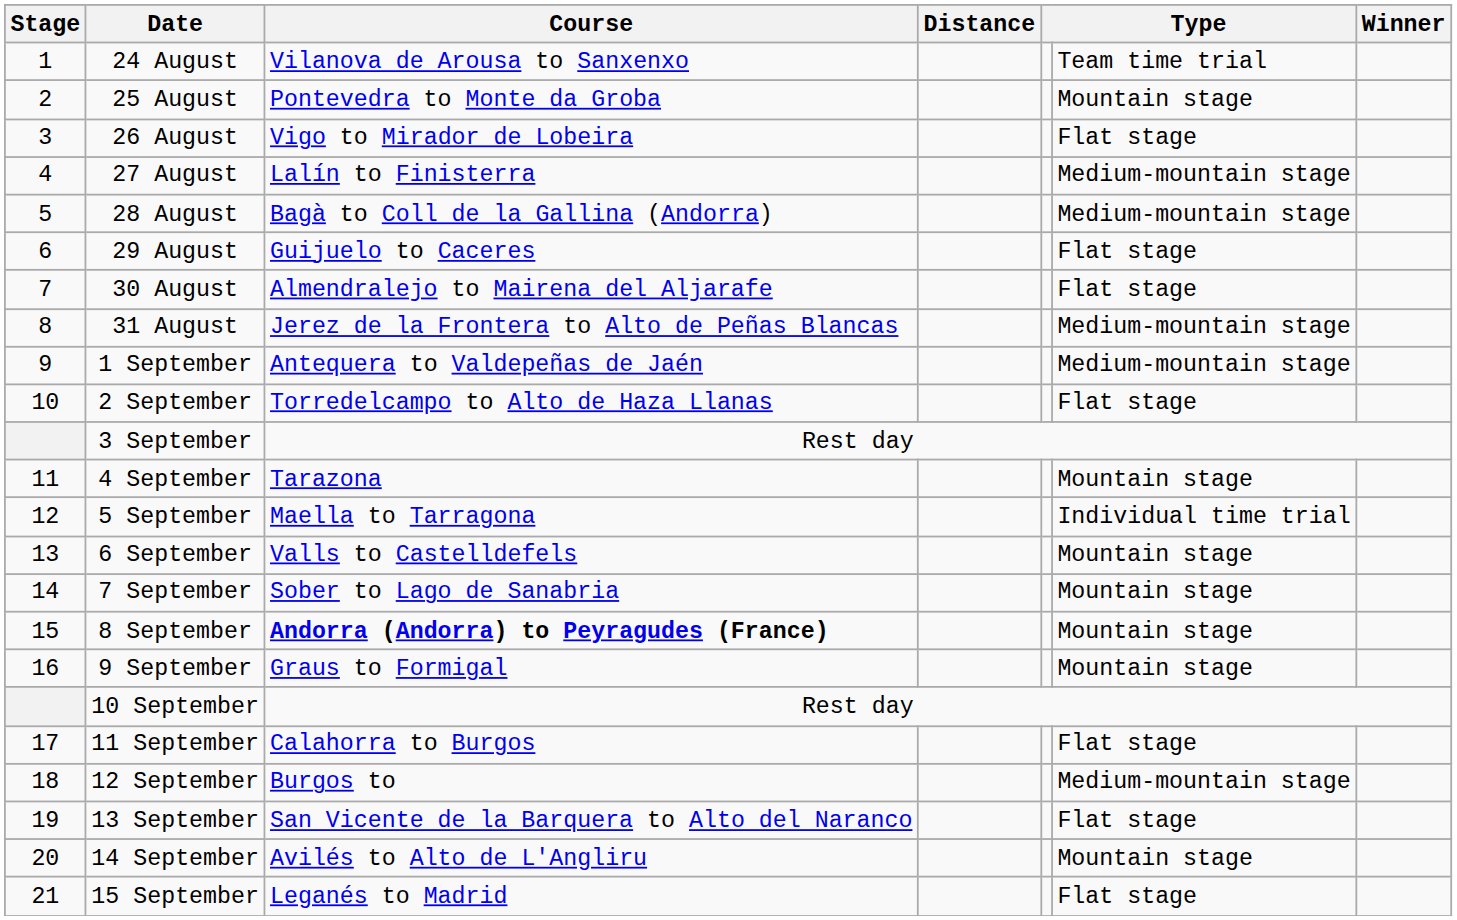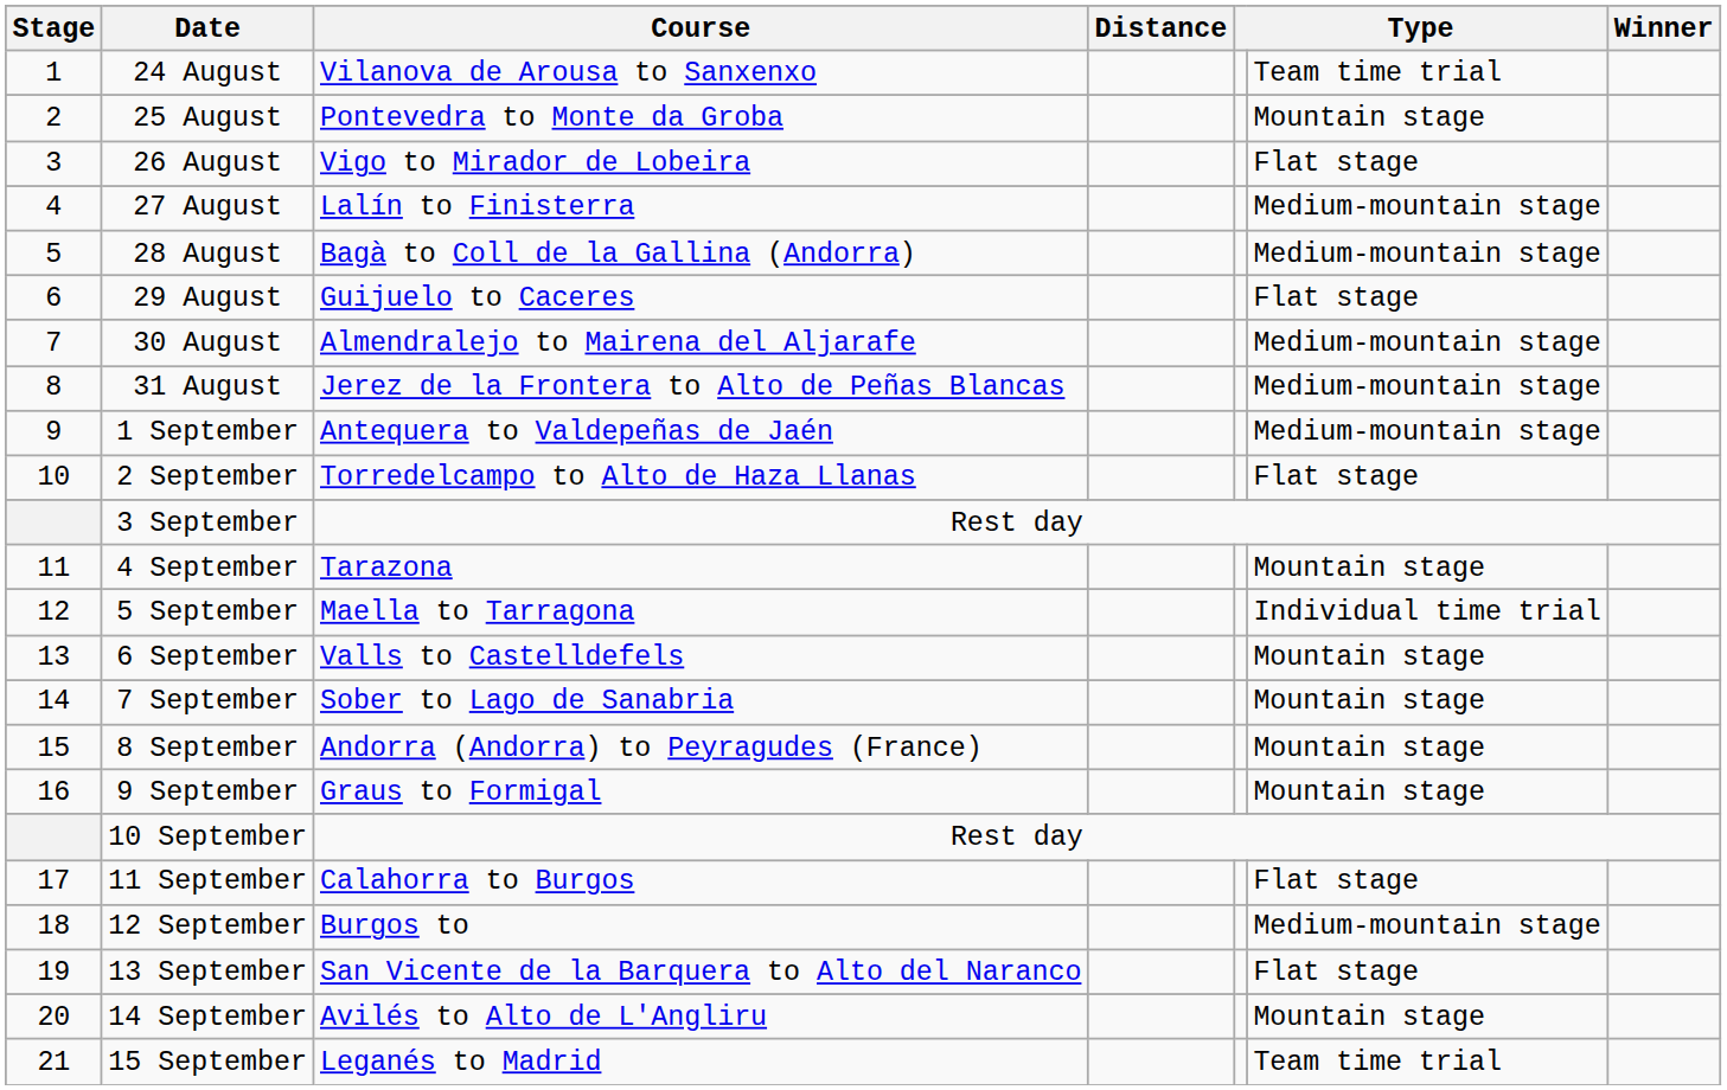 <table class="wikitable">
 <tr style="background:#efefef;">
 <th>Stage</th>
 <th>Date</th>
 <th>Course</th>
 <th>Distance</th>
 <th colspan="2">Type</th>
 <th>Winner</th>
 </tr>
 <tr>
 <td style="text-align:center;">1</td>
 <td style="text-align:center;">24 August</td>
 <td><a href='#'>Vilanova de Arousa</a> to <a href='#'>Sanxenxo</a></td>
 <td style="text-align:center;"></td>
 <td style="text-align:center;"></td>
 <td>Team time trial</td>
 <td> </td>
 </tr>
 <tr>
 <td style="text-align:center;">2</td>
 <td style="text-align:center;">25 August</td>
 <td><a href='#'>Pontevedra</a> to <a href='#'>Monte da Groba</a></td>
 <td style="text-align:center;"></td>
 <td style="text-align:center;"></td>
 <td>Mountain stage</td>
 <td></td>
 </tr>
 <tr>
 <td style="text-align:center;">3</td>
 <td style="text-align:center;">26 August</td>
 <td><a href='#'>Vigo</a> to <a href='#'>Mirador de Lobeira</a></td>
 <td style="text-align:center;"></td>
 <td style="text-align:center;"></td>
 <td>Flat stage</td>
 <td></td>
 </tr>
 <tr>
 <td style="text-align:center;">4</td>
 <td style="text-align:center;">27 August</td>
 <td><a href='#'>Lalín</a> to <a href='#'>Finisterra</a></td>
 <td style="text-align:center;"></td>
 <td style="text-align:center;"></td>
 <td>Medium-mountain stage</td>
 <td></td>
 </tr>
 <tr>
 <td style="text-align:center;">5</td>
 <td style="text-align:center;">28 August</td>
 <td><a href='#'>Bagà</a> to <a href='#'>Coll de la Gallina</a> (<a href='#'>Andorra</a>)</td>
 <td style="text-align:center;"></td>
 <td style="text-align:center;"></td>
 <td>Medium-mountain stage</td>
 <td></td>
 </tr>
 <tr>
 <td style="text-align:center;">6</td>
 <td style="text-align:center;">29 August</td>
 <td><a href='#'>Guijuelo</a> to <a href='#'>Caceres</a></td>
 <td style="text-align:center;"></td>
 <td style="text-align:center;"></td>
 <td>Flat stage</td>
 <td></td>
 </tr>
 <tr>
 <td style="text-align:center;">7</td>
 <td style="text-align:center;">30 August</td>
 <td><a href='#'>Almendralejo</a> to <a href='#'>Mairena del Aljarafe</a></td>
 <td style="text-align:center;"></td>
 <td style="text-align:center;"></td>
-<td>Flat stage</td>
+<td>Medium-mountain stage</td>
 <td></td>
 </tr>
 <tr>
 <td style="text-align:center;">8</td>
 <td style="text-align:center;">31 August</td>
 <td><a href='#'>Jerez de la Frontera</a> to <a href='#'>Alto de Peñas Blancas</a></td>
 <td style="text-align:center;"></td>
 <td style="text-align:center;"></td>
 <td>Medium-mountain stage</td>
 <td></td>
 </tr>
 <tr>
 <td style="text-align:center;">9</td>
 <td style="text-align:center;">1 September</td>
 <td><a href='#'>Antequera</a> to <a href='#'>Valdepeñas de Jaén</a></td>
 <td style="text-align:center;"></td>
 <td style="text-align:center;"></td>
 <td>Medium-mountain stage</td>
 <td></td>
 </tr>
 <tr>
 <td style="text-align:center;">10</td>
 <td style="text-align:center;">2 September</td>
 <td><a href='#'>Torredelcampo</a> to <a href='#'>Alto de Haza Llanas</a></td>
 <td style="text-align:center;"></td>
 <td style="text-align:center;"></td>
 <td>Flat stage</td>
 <td></td>
 </tr>
 <tr>
 <th></th>
 <td style="text-align:center;">3 September</td>
 <td colspan="5" style="text-align:center;">Rest day</td>
 </tr>
 <tr>
 <td style="text-align:center;">11</td>
 <td style="text-align:center;">4 September</td>
 <td><a href='#'>Tarazona</a></td>
 <td style="text-align:center;"></td>
 <td style="text-align:center;"></td>
 <td>Mountain stage</td>
 <td></td>
 </tr>
 <tr>
 <td style="text-align:center;">12</td>
 <td style="text-align:center;">5 September</td>
 <td><a href='#'>Maella</a> to <a href='#'>Tarragona</a></td>
 <td style="text-align:center;"></td>
 <td style="text-align:center;"></td>
 <td>Individual time trial</td>
 <td></td>
 </tr>
 <tr>
 <td style="text-align:center;">13</td>
 <td style="text-align:center;">6 September</td>
 <td><a href='#'>Valls</a> to <a href='#'>Castelldefels</a></td>
 <td style="text-align:center;"></td>
 <td style="text-align:center;"></td>
 <td>Mountain stage</td>
 <td></td>
 </tr>
 <tr>
 <td style="text-align:center;">14</td>
 <td style="text-align:center;">7 September</td>
 <td><a href='#'>Sober</a> to <a href='#'>Lago de Sanabria</a></td>
 <td style="text-align:center;"></td>
 <td style="text-align:center;"></td>
 <td>Mountain stage</td>
 <td></td>
 </tr>
 <tr>
 <td style="text-align:center;">15</td>
 <td style="text-align:center;">8 September</td>
-<td><strong><a href='#'>Andorra</a> (<a href='#'>Andorra</a>) to <a href='#'>Peyragudes</a> (France)</strong></td>
+<td><a href='#'>Andorra</a> (<a href='#'>Andorra</a>) to <a href='#'>Peyragudes</a> (France)</td>
 <td style="text-align:center;"></td>
 <td style="text-align:center;"></td>
 <td>Mountain stage</td>
 <td></td>
 </tr>
 <tr>
 <td style="text-align:center;">16</td>
 <td style="text-align:center;">9 September</td>
 <td><a href='#'>Graus</a> to <a href='#'>Formigal</a></td>
 <td style="text-align:center;"></td>
 <td style="text-align:center;"></td>
 <td>Mountain stage</td>
 <td></td>
 </tr>
 <tr>
 <th></th>
 <td style="text-align:center;">10 September</td>
 <td colspan="5" style="text-align:center;">Rest day</td>
 </tr>
 <tr>
 <td style="text-align:center;">17</td>
 <td style="text-align:center;">11 September</td>
 <td><a href='#'>Calahorra</a> to <a href='#'>Burgos</a></td>
 <td style="text-align:center;"></td>
 <td style="text-align:center;"></td>
 <td>Flat stage</td>
 <td></td>
 </tr>
 <tr>
 <td style="text-align:center;">18</td>
 <td style="text-align:center;">12 September</td>
 <td><a href='#'>Burgos</a> to </td>
 <td style="text-align:center;"></td>
 <td style="text-align:center;"></td>
 <td>Medium-mountain stage</td>
 <td></td>
 </tr>
 <tr>
 <td style="text-align:center;">19</td>
 <td style="text-align:center;">13 September</td>
 <td><a href='#'>San Vicente de la Barquera</a> to <a href='#'>Alto del Naranco</a></td>
 <td style="text-align:center;"></td>
 <td style="text-align:center;"></td>
 <td>Flat stage</td>
 <td></td>
 </tr>
 <tr>
 <td style="text-align:center;">20</td>
 <td style="text-align:center;">14 September</td>
 <td><a href='#'>Avilés</a> to <a href='#'>Alto de L'Angliru</a></td>
 <td style="text-align:center;"></td>
 <td style="text-align:center;"></td>
 <td>Mountain stage</td>
 <td></td>
 </tr>
 <tr>
 <td style="text-align:center;">21</td>
 <td style="text-align:center;">15 September</td>
 <td><a href='#'>Leganés</a> to <a href='#'>Madrid</a></td>
 <td style="text-align:center;"></td>
 <td style="text-align:center;"></td>
-<td>Flat stage</td>
+<td>Team time trial</td>
 <td></td>
 </tr>
 </table>
